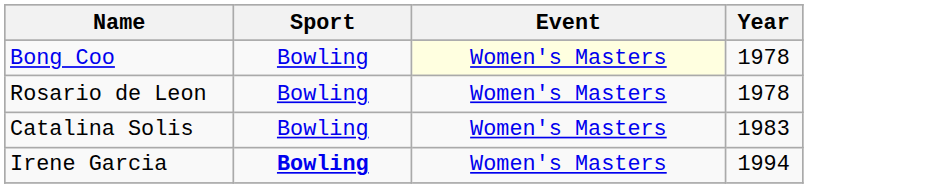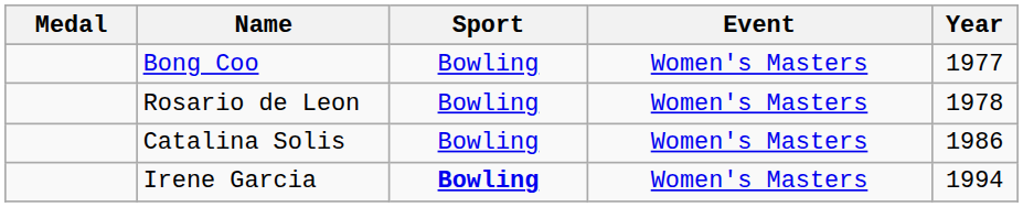 <table class="wikitable"  style="font-size:100%;  text-align:center;">
 <tr>
+<th width="65">Medal</th>
 <th width="130">Name</th>
 <th width="100">Sport</th>
 <th width="180">Event</th>
 <th width="40">Year</th>
 </tr>
 <tr>
+<td></td>
 <td align=left><a href='#'>Bong Coo</a></td>
 <td><a href='#'>Bowling</a></td>
-<td style="background: lightyellow;"><a href='#'>Women's Masters</a></td>
-<td>1978</td>
+<td><a href='#'>Women's Masters</a></td>
+<td>1977</td>
 </tr>
 <tr>
+<td></td>
 <td align=left>Rosario de Leon</td>
 <td><a href='#'>Bowling</a></td>
 <td><a href='#'>Women's Masters</a></td>
 <td>1978</td>
 </tr>
 <tr>
+<td></td>
 <td align=left>Catalina Solis</td>
 <td><a href='#'>Bowling</a></td>
 <td><a href='#'>Women's Masters</a></td>
-<td>1983</td>
+<td>1986</td>
 </tr>
 <tr>
+<td></td>
 <td align=left>Irene Garcia</td>
 <td><strong><a href='#'>Bowling</a></strong></td>
 <td><a href='#'>Women's Masters</a></td>
 <td>1994</td>
 </tr>
 </table>
